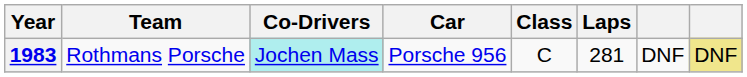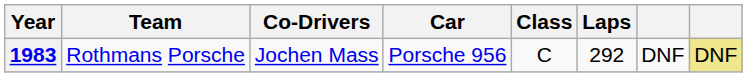 <table class="wikitable" style="text-align:center; font-size:90%">
 <tr>
 <th>Year</th>
 <th>Team</th>
 <th>Co-Drivers</th>
 <th>Car</th>
 <th>Class</th>
 <th>Laps</th>
 <th></th>
 <th></th>
 </tr>
 <tr>
 <th><a href='#'>1983</a></th>
 <td align="left" nowrap> <a href='#'>Rothmans</a> <a href='#'>Porsche</a></td>
-<td align="left" nowrap style="background: paleturquoise;"> <a href='#'>Jochen Mass</a></td>
+<td align="left" nowrap> <a href='#'>Jochen Mass</a></td>
 <td align="left" nowrap><a href='#'>Porsche 956</a></td>
 <td>C</td>
-<td>281</td>
+<td>292</td>
 <td>DNF</td>
 <td style="background: khaki;">DNF</td>
 </tr>
 </table>
